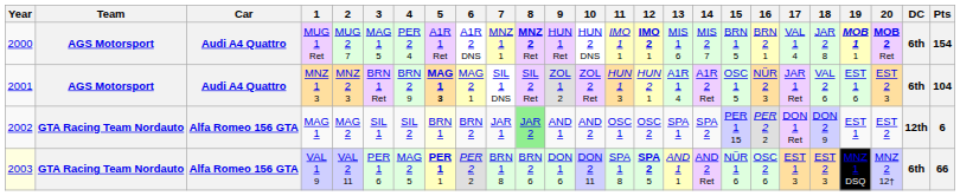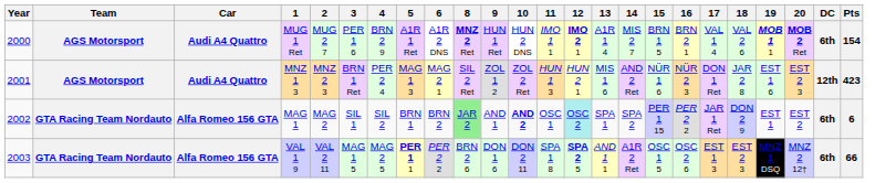 <table class="wikitable" style="text-align:center; font-size:85%">
 <tr>
 <th>Year</th>
 <th>Team</th>
 <th>Car</th>
 <th>1</th>
 <th>2</th>
 <th>3</th>
 <th>4</th>
 <th>5</th>
 <th>6</th>
-<th>7</th>
 <th>8</th>
 <th>9</th>
 <th>10</th>
 <th>11</th>
 <th>12</th>
 <th>13</th>
 <th>14</th>
 <th>15</th>
 <th>16</th>
 <th>17</th>
 <th>18</th>
 <th>19</th>
 <th>20</th>
 <th>DC</th>
 <th>Pts</th>
 </tr>
 <tr>
 <td><a href='#'>2000</a></td>
 <th><a href='#'>AGS Motorsport</a></th>
 <th><a href='#'>Audi A4 Quattro</a></th>
 <td style="background:#EFCFFF;"><a href='#'>MUG<br>1</a><br><small>Ret</small></td>
 <td style="background:#DFFFDF;"><a href='#'>MUG<br>2</a><br><small>7</small></td>
-<td style="background:#DFFFDF;"><a href='#'>MAG<br>1</a><br><small>5</small></td>
-<td style="background:#DFFFDF;"><a href='#'>PER<br>2</a><br><small>4</small></td>
+<td style="background:#DFFFDF;"><a href='#'>PER<br>1</a><br><small>6</small></td>
+<td style="background:#DFFFDF;"><a href='#'>BRN<br>2</a><br><small>9</small></td>
 <td style="background:#EFCFFF;"><a href='#'>A1R<br>1</a><br><small>Ret</small></td>
 <td style="background:#FFFFFF;"><a href='#'>A1R<br>2</a><br><small>DNS</small></td>
-<td style="background:#FFFFBF;"><a href='#'>MNZ<br>1</a><br><small>1</small></td>
 <td style="background:#EFCFFF;"><strong><a href='#'>MNZ<br>2</a></strong><br><small>Ret</small></td>
 <td style="background:#EFCFFF;"><a href='#'>HUN<br>1</a><br><small>Ret</small></td>
 <td style="background:#FFFFFF;"><a href='#'>HUN<br>2</a><br><small>DNS</small></td>
 <td style="background:#FFFFBF;"><em><a href='#'>IMO<br>1</a></em><br><small>1</small></td>
 <td style="background:#FFFFBF;"><strong><a href='#'>IMO<br>2</a></strong><br><small>1</small></td>
-<td style="background:#DFFFDF;"><a href='#'>MIS<br>1</a><br><small>6</small></td>
+<td style="background:#DFFFDF;"><a href='#'>A1R<br>1</a><br><small>4</small></td>
 <td style="background:#DFFFDF;"><a href='#'>MIS<br>2</a><br><small>7</small></td>
 <td style="background:#DFFFDF;"><a href='#'>BRN<br>1</a><br><small>5</small></td>
 <td style="background:#FFFFBF;"><a href='#'>BRN<br>2</a><br><small>1</small></td>
 <td style="background:#DFFFDF;"><a href='#'>VAL<br>1</a><br><small>4</small></td>
-<td style="background:#DFFFDF;"><a href='#'>JAR<br>2</a><br><small>8</small></td>
+<td style="background:#DFFFDF;"><a href='#'>VAL<br>2</a><br><small>6</small></td>
 <td style="background:#FFFFBF;"><strong><em><a href='#'>MOB<br>1</a></em></strong><br><small>1</small></td>
 <td style="background:#EFCFFF;"><strong><a href='#'>MOB<br>2</a></strong><br><small>Ret</small></td>
 <th>6th</th>
 <th>154</th>
 </tr>
 <tr>
 <td><a href='#'>2001</a></td>
 <th><a href='#'>AGS Motorsport</a></th>
 <th><a href='#'>Audi A4 Quattro</a></th>
 <td style="background:#FFDF9F;"><a href='#'>MNZ<br>1</a><br><small>3</small></td>
 <td style="background:#FFDF9F;"><a href='#'>MNZ<br>2</a><br><small>3</small></td>
 <td style="background:#EFCFFF;"><a href='#'>BRN<br>1</a><br><small>Ret</small></td>
-<td style="background:#DFFFDF;"><a href='#'>BRN<br>2</a><br><small>9</small></td>
-<td style="background:#FFDF9F;"><strong><a href='#'>MAG<br>1</a><br><small>3</small></strong></td>
+<td style="background:#DFFFDF;"><a href='#'>PER<br>2</a><br><small>4</small></td>
+<td style="background:#FFDF9F;"><a href='#'>MAG<br>1</a><br><small>3</small></td>
 <td style="background:#FFFFBF;"><a href='#'>MAG<br>2</a><br><small>1</small></td>
-<td style="background:#FFFFFF;"><a href='#'>SIL<br>1</a><br><small>DNS</small></td>
 <td style="background:#EFCFFF;"><a href='#'>SIL<br>2</a><br><small>Ret</small></td>
 <td style="background:#DFDFDF;"><a href='#'>ZOL<br>1</a><br><small>2</small></td>
 <td style="background:#EFCFFF;"><a href='#'>ZOL<br>2</a><br><small>Ret</small></td>
 <td style="background:#FFDF9F;"><em><a href='#'>HUN<br>1</a></em><br><small>3</small></td>
 <td style="background:#FFFFBF;"><em><a href='#'>HUN<br>2</a></em><br><small>1</small></td>
-<td style="background:#DFFFDF;"><a href='#'>A1R<br>1</a><br><small>4</small></td>
-<td style="background:#EFCFFF;"><a href='#'>A1R<br>2</a><br><small>Ret</small></td>
-<td style="background:#DFFFDF;"><a href='#'>OSC<br>1</a><br><small>5</small></td>
+<td style="background:#DFFFDF;"><a href='#'>MIS<br>1</a><br><small>6</small></td>
+<td style="background:#EFCFFF;"><a href='#'>AND<br>2</a><br><small>Ret</small></td>
+<td style="background:#DFFFDF;"><a href='#'>NÜR<br>1</a><br><small>6</small></td>
 <td style="background:#FFDF9F;"><a href='#'>NÜR<br>2</a><br><small>3</small></td>
-<td style="background:#EFCFFF;"><a href='#'>JAR<br>1</a><br><small>Ret</small></td>
-<td style="background:#DFFFDF;"><a href='#'>VAL<br>2</a><br><small>6</small></td>
+<td style="background:#EFCFFF;"><a href='#'>DON<br>1</a><br><small>Ret</small></td>
+<td style="background:#DFFFDF;"><a href='#'>JAR<br>2</a><br><small>8</small></td>
 <td style="background:#DFFFDF;"><a href='#'>EST<br>1</a><br><small>6</small></td>
 <td style="background:#FFDF9F;"><a href='#'>EST<br>2</a><br><small>3</small></td>
-<th>6th</th>
-<th>104</th>
+<th>12th</th>
+<th>423</th>
 </tr>
 <tr>
 <td><a href='#'>2002</a></td>
 <th><a href='#'>GTA Racing Team Nordauto</a></th>
 <th><a href='#'>Alfa Romeo 156 GTA</a></th>
 <td><a href='#'>MAG<br>1</a></td>
 <td><a href='#'>MAG<br>2</a></td>
 <td><a href='#'>SIL<br>1</a></td>
 <td><a href='#'>SIL<br>2</a></td>
-<td style="background: lightyellow;"><a href='#'>BRN<br>1</a></td>
+<td><a href='#'>BRN<br>1</a></td>
 <td><a href='#'>BRN<br>2</a></td>
-<td><a href='#'>JAR<br>1</a></td>
 <td style="background: lightgreen;"><a href='#'>JAR<br>2</a></td>
 <td><a href='#'>AND<br>1</a></td>
-<td><a href='#'>AND<br>2</a></td>
+<td><strong><a href='#'>AND<br>2</a></strong></td>
 <td><a href='#'>OSC<br>1</a></td>
-<td><a href='#'>OSC<br>2</a></td>
+<td style="background: paleturquoise;"><a href='#'>OSC<br>2</a></td>
 <td><a href='#'>SPA<br>1</a></td>
 <td><a href='#'>SPA<br>2</a></td>
 <td style="background:#CFCFFF;"><a href='#'>PER<br>1</a><br><small>15</small></td>
 <td style="background:#DFDFDF;"><em><a href='#'>PER<br>2</a></em><br><small>2</small></td>
-<td style="background:#EFCFFF;"><a href='#'>DON<br>1</a><br><small>Ret</small></td>
+<td style="background:#EFCFFF;"><a href='#'>JAR<br>1</a><br><small>Ret</small></td>
 <td style="background:#CFCFFF;"><a href='#'>DON<br>2</a><br><small>9</small></td>
 <td><a href='#'>EST<br>1</a></td>
 <td><a href='#'>EST<br>2</a></td>
-<th>12th</th>
+<th>6th</th>
 <th>6</th>
 </tr>
 <tr>
-<td style="background: lightyellow;"><a href='#'>2003</a></td>
+<td><a href='#'>2003</a></td>
 <th><a href='#'>GTA Racing Team Nordauto</a></th>
 <th><a href='#'>Alfa Romeo 156 GTA</a></th>
 <td style="background:#CFCFFF;"><a href='#'>VAL<br>1</a><br><small>9</small></td>
 <td style="background:#CFCFFF;"><a href='#'>VAL<br>2</a><br><small>11</small></td>
-<td style="background:#DFFFDF;"><a href='#'>PER<br>1</a><br><small>6</small></td>
+<td style="background:#DFFFDF;"><a href='#'>MAG<br>1</a><br><small>5</small></td>
 <td style="background:#DFFFDF;"><a href='#'>MAG<br>2</a><br><small>5</small></td>
 <td style="background:#FFFFBF;"><strong><a href='#'>PER<br>1</a></strong><br><small>1</small></td>
 <td style="background:#DFDFDF;"><em><a href='#'>PER<br>2</a></em><br><small>2</small></td>
-<td style="background:#DFFFDF;"><a href='#'>BRN<br>1</a><br><small>8</small></td>
 <td style="background:#DFFFDF;"><a href='#'>BRN<br>2</a><br><small>6</small></td>
 <td style="background:#DFFFDF;"><a href='#'>DON<br>1</a><br><small>6</small></td>
 <td style="background:#CFCFFF;"><a href='#'>DON<br>2</a><br><small>11</small></td>
 <td style="background:#DFFFDF;"><a href='#'>SPA<br>1</a><br><small>8</small></td>
 <td style="background:#DFFFDF;"><strong><a href='#'>SPA<br>2</a></strong><br><small>5</small></td>
 <td style="background:#FFFFBF;"><em><a href='#'>AND<br>1</a></em><br><small>1</small></td>
-<td style="background:#EFCFFF;"><a href='#'>AND<br>2</a><br><small>Ret</small></td>
-<td style="background:#DFFFDF;"><a href='#'>NÜR<br>1</a><br><small>6</small></td>
+<td style="background:#EFCFFF;"><a href='#'>A1R<br>2</a><br><small>Ret</small></td>
+<td style="background:#DFFFDF;"><a href='#'>OSC<br>1</a><br><small>5</small></td>
 <td style="background:#DFFFDF;"><a href='#'>OSC<br>2</a><br><small>6</small></td>
 <td style="background:#FFDF9F;"><a href='#'>EST<br>1</a><br><small>3</small></td>
 <td style="background:#FFDF9F;"><a href='#'>EST<br>2</a><br><small>3</small></td>
 <td style="background:black; color:white"><a href='#'><span>MNZ<br>1</span></a><br><small>DSQ</small></td>
 <td style="background:#CFCFFF;"><a href='#'>MNZ<br>2</a><br><small>12†</small></td>
 <th>6th</th>
 <th>66</th>
 </tr>
 </table>
